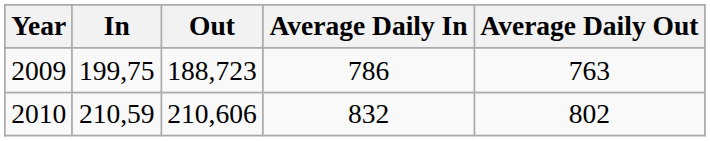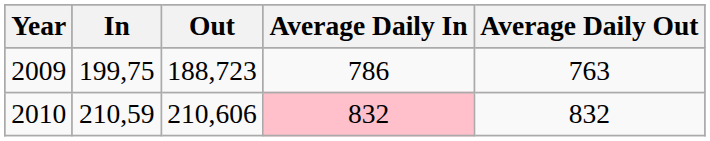 <table class="wikitable" style="text-align:center">
 <tr>
 <th>Year</th>
 <th>In</th>
 <th>Out</th>
 <th>Average Daily In</th>
 <th>Average Daily Out</th>
 </tr>
 <tr>
 <td>2009</td>
 <td>199,75</td>
 <td>188,723</td>
 <td>786</td>
 <td>763</td>
 </tr>
 <tr>
 <td>2010</td>
 <td>210,59</td>
 <td>210,606</td>
+<td style="background: pink;">832</td>
 <td>832</td>
-<td>802</td>
 </tr>
 </table>
